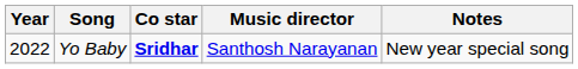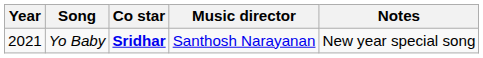 <table class="wikitable">
 <tr>
 <th>Year</th>
 <th>Song</th>
 <th>Co star</th>
 <th>Music director</th>
 <th>Notes</th>
 </tr>
 <tr>
-<td>2022</td>
+<td>2021</td>
 <td><em>Yo  Baby</em></td>
 <td><strong><a href='#'>Sridhar</a></strong></td>
 <td><a href='#'>Santhosh Narayanan</a></td>
 <td>New year special song</td>
 </tr>
 </table>
